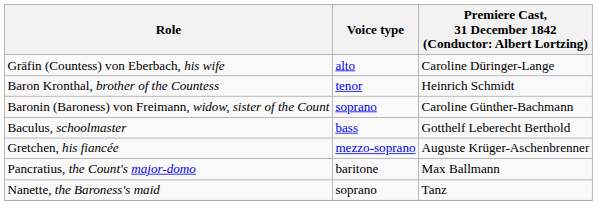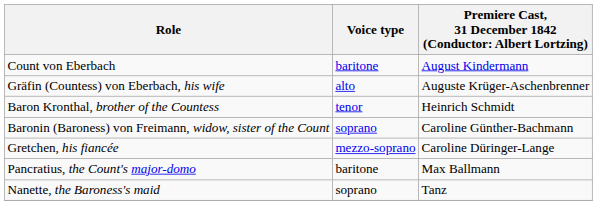 <table class="wikitable">
 <tr>
 <th>Role</th>
 <th>Voice type</th>
 <th>Premiere Cast,<br>31 December 1842<br>(Conductor: Albert Lortzing)</th>
 </tr>
 <tr>
+<td>Count von Eberbach</td>
+<td><a href='#'>baritone</a></td>
+<td><a href='#'>August Kindermann</a></td>
+</tr>
+<tr>
 <td>Gräfin (Countess) von Eberbach, <em>his wife</em></td>
 <td><a href='#'>alto</a></td>
-<td>Caroline Düringer-Lange</td>
+<td>Auguste Krüger-Aschenbrenner</td>
 </tr>
 <tr>
 <td>Baron Kronthal, <em>brother of the Countess</em></td>
 <td><a href='#'>tenor</a></td>
 <td>Heinrich Schmidt</td>
 </tr>
 <tr>
 <td>Baronin (Baroness) von Freimann, <em>widow, sister of the Count</em></td>
 <td><a href='#'>soprano</a></td>
 <td>Caroline Günther-Bachmann</td>
 </tr>
 <tr>
-<td>Baculus, <em>schoolmaster</em></td>
-<td><a href='#'>bass</a></td>
-<td>Gotthelf Leberecht Berthold</td>
-</tr>
-<tr>
 <td>Gretchen, <em>his fiancée</em></td>
 <td><a href='#'>mezzo-soprano</a></td>
-<td>Auguste Krüger-Aschenbrenner</td>
+<td>Caroline Düringer-Lange</td>
 </tr>
 <tr>
 <td>Pancratius, <em>the Count's <a href='#'>major-domo</a></em></td>
 <td>baritone</td>
 <td>Max Ballmann</td>
 </tr>
 <tr>
 <td>Nanette, <em>the Baroness's maid</em></td>
 <td>soprano</td>
 <td>Tanz</td>
 </tr>
 <tr>
 </tr>
 </table>
